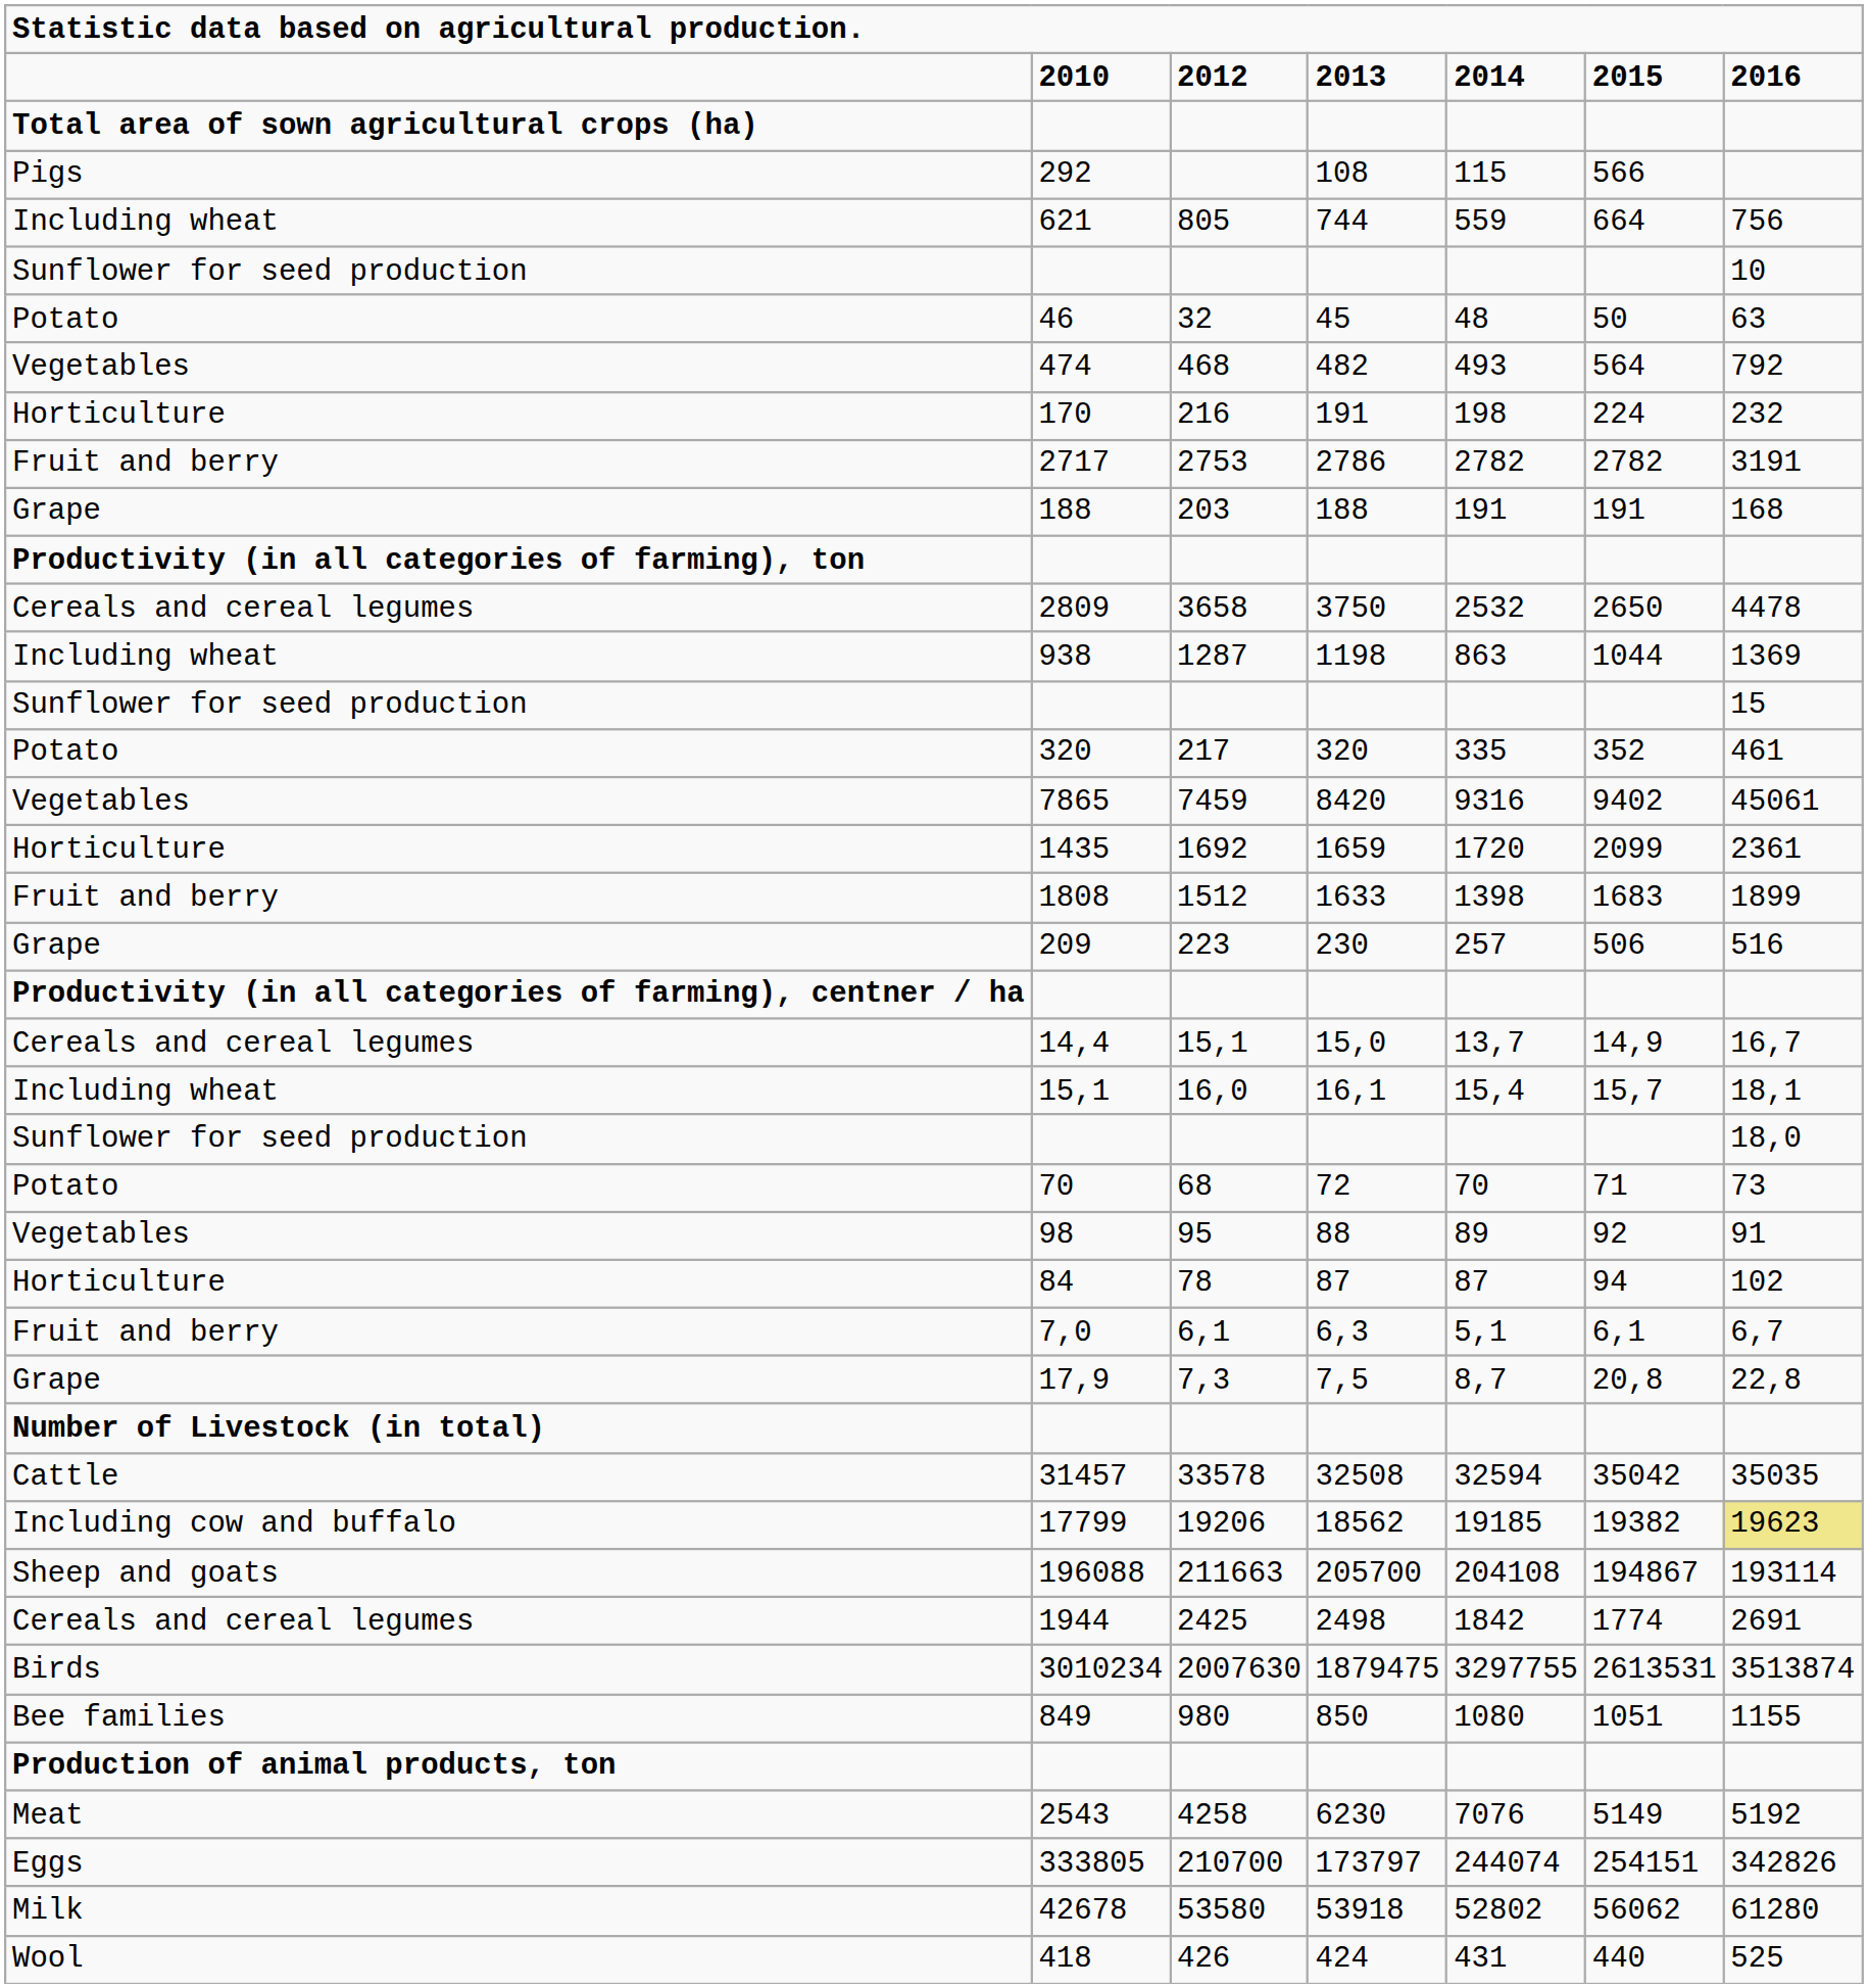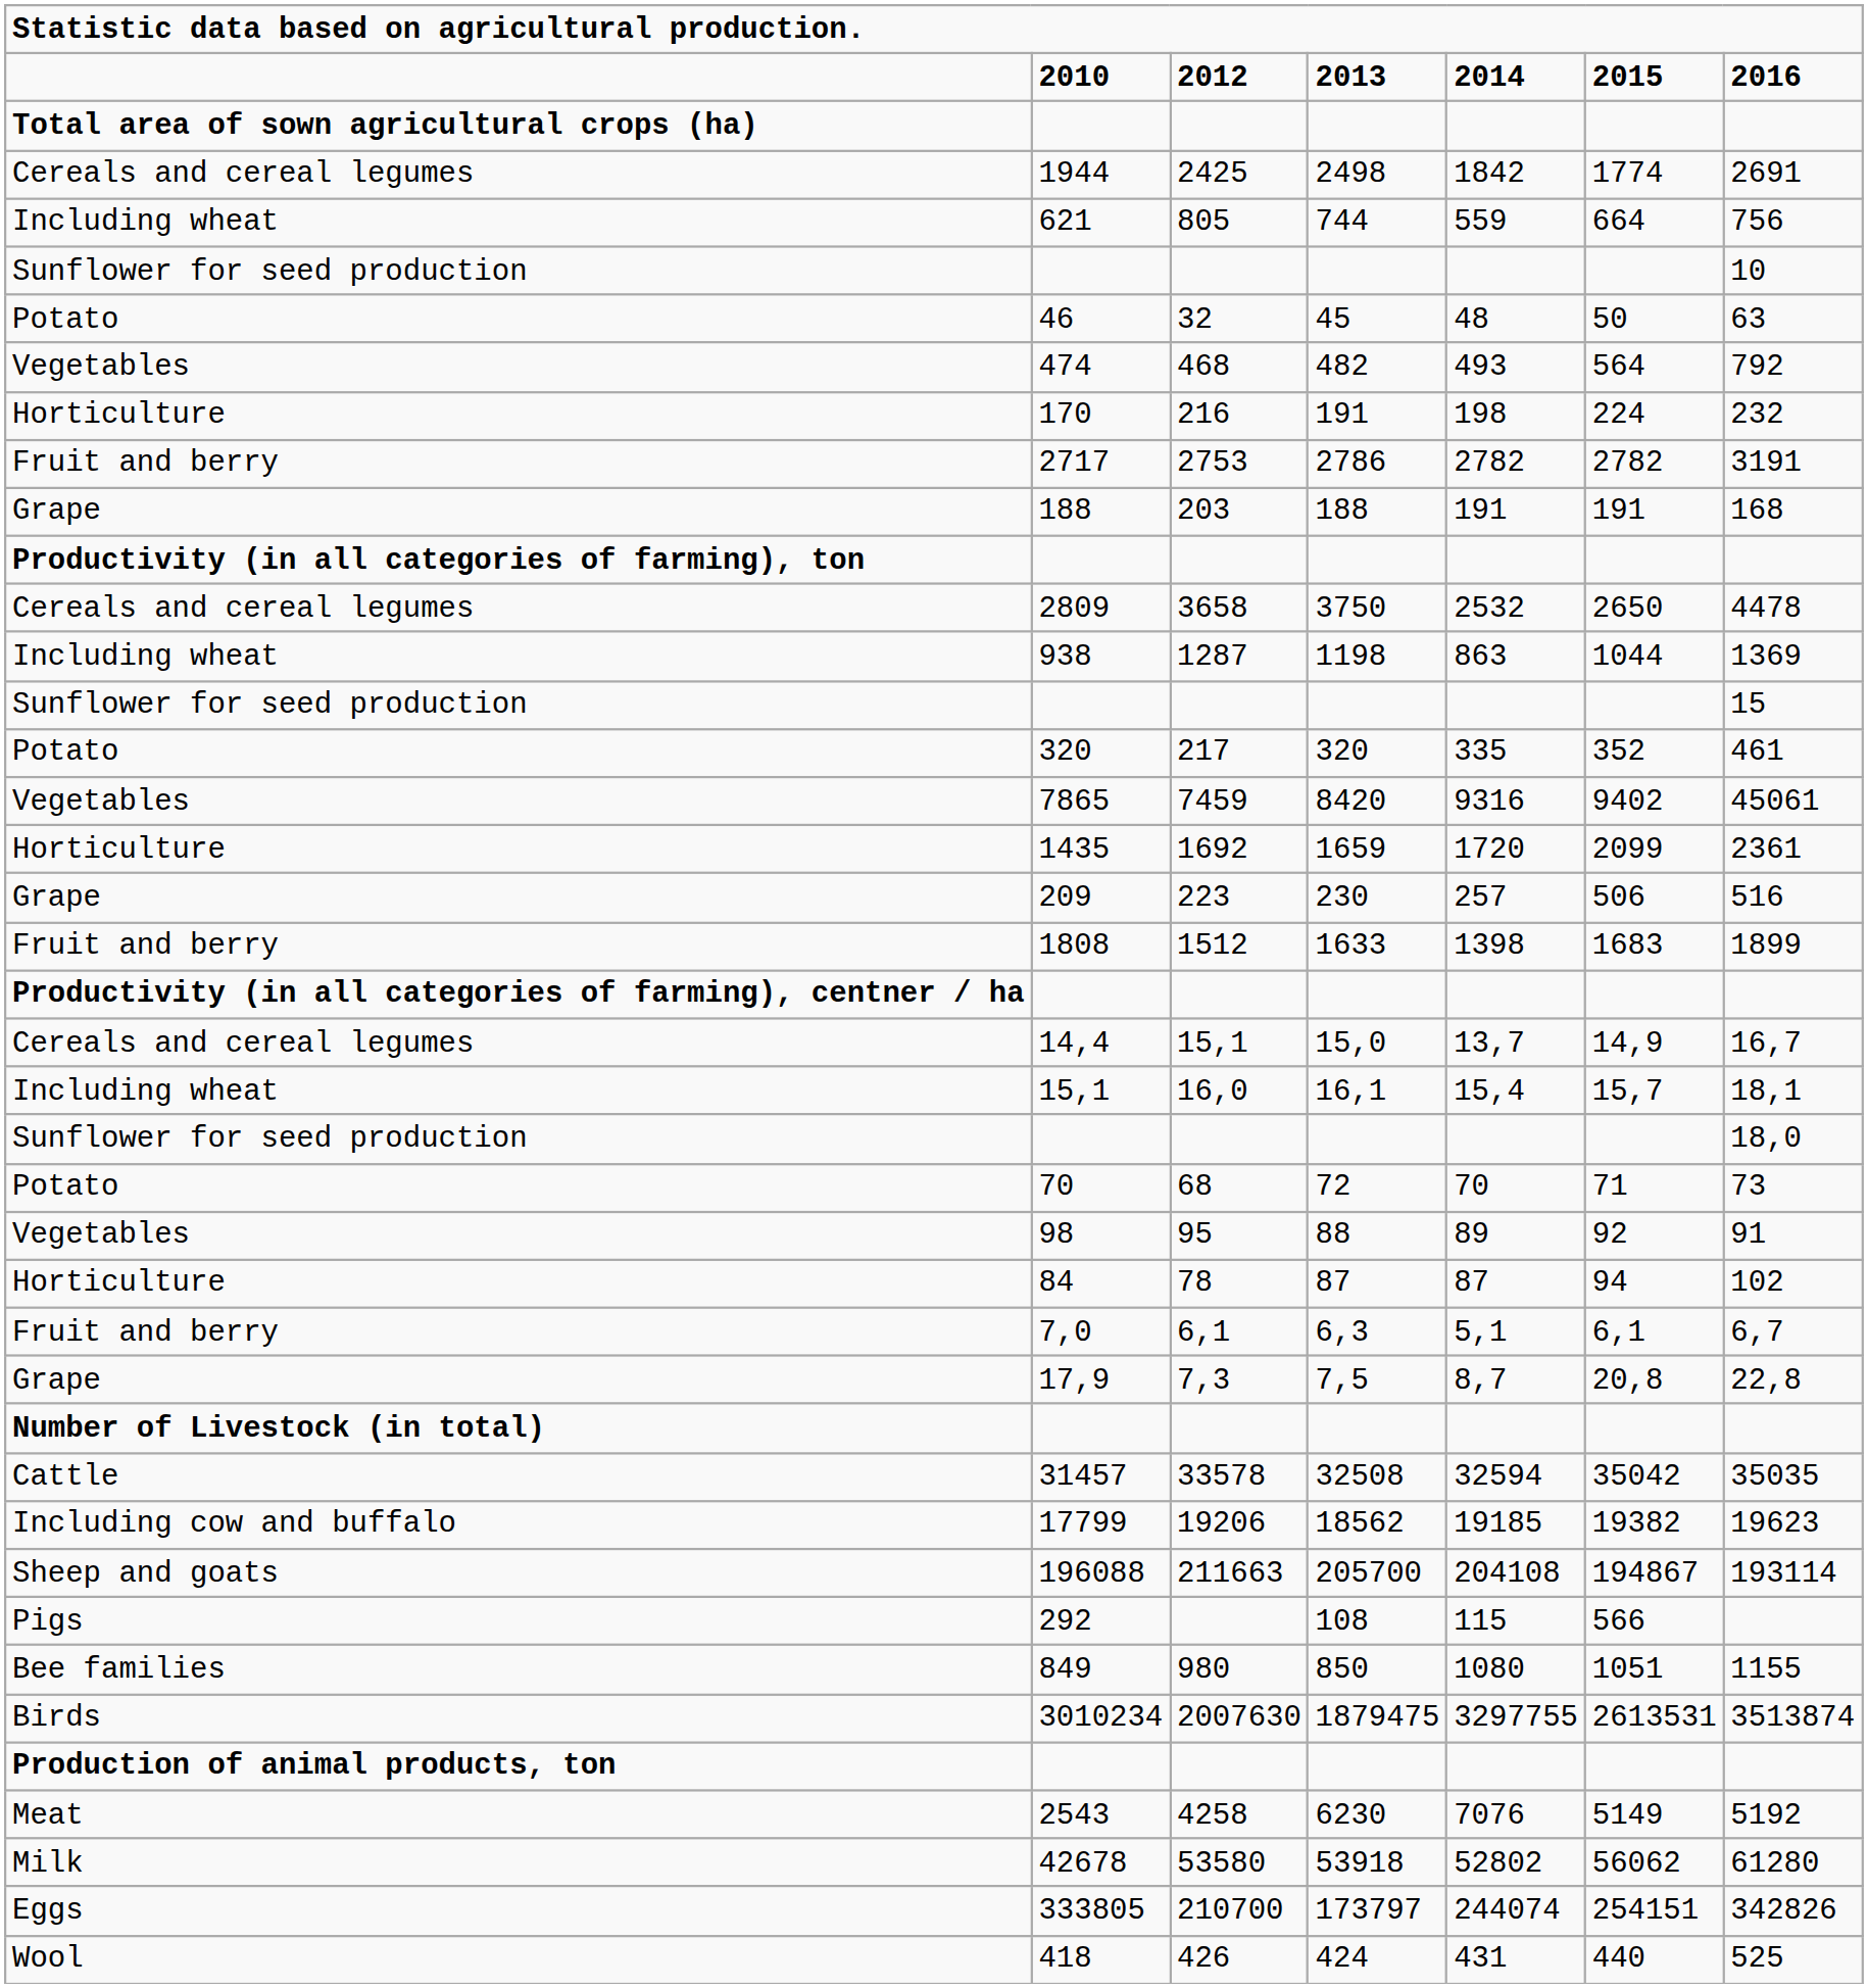 <table class="wikitable">
 <tr>
 <td colspan="7"><strong>Statistic data based on agricultural production.</strong></td>
 </tr>
 <tr>
 <td></td>
 <td><strong>2010</strong></td>
 <td><strong>2012</strong></td>
 <td><strong>2013</strong></td>
 <td><strong>2014</strong></td>
 <td><strong>2015</strong></td>
 <td><strong>2016</strong></td>
 </tr>
 <tr>
 <td><strong>Total area of sown agricultural crops (ha) </strong></td>
 <td></td>
 <td></td>
 <td></td>
 <td></td>
 <td></td>
 <td></td>
 </tr>
 <tr>
-<td>Pigs</td>
-<td>292</td>
-<td></td>
-<td>108</td>
-<td>115</td>
-<td>566</td>
-<td></td>
+<td>Cereals and cereal legumes</td>
+<td>1944</td>
+<td>2425</td>
+<td>2498</td>
+<td>1842</td>
+<td>1774</td>
+<td>2691</td>
 </tr>
 <tr>
 <td>Including wheat</td>
 <td>621</td>
 <td>805</td>
 <td>744</td>
 <td>559</td>
 <td>664</td>
 <td>756</td>
 </tr>
 <tr>
 <td>Sunflower for seed production</td>
 <td></td>
 <td></td>
 <td></td>
 <td></td>
 <td></td>
 <td>10</td>
 </tr>
 <tr>
 <td>Potato</td>
 <td>46</td>
 <td>32</td>
 <td>45</td>
 <td>48</td>
 <td>50</td>
 <td>63</td>
 </tr>
 <tr>
 <td>Vegetables</td>
 <td>474</td>
 <td>468</td>
 <td>482</td>
 <td>493</td>
 <td>564</td>
 <td>792</td>
 </tr>
 <tr>
 <td>Horticulture</td>
 <td>170</td>
 <td>216</td>
 <td>191</td>
 <td>198</td>
 <td>224</td>
 <td>232</td>
 </tr>
 <tr>
 <td>Fruit and berry</td>
 <td>2717</td>
 <td>2753</td>
 <td>2786</td>
 <td>2782</td>
 <td>2782</td>
 <td>3191</td>
 </tr>
 <tr>
 <td>Grape</td>
 <td>188</td>
 <td>203</td>
 <td>188</td>
 <td>191</td>
 <td>191</td>
 <td>168</td>
 </tr>
 <tr>
 <td><strong>Productivity (in all categories of farming), ton</strong></td>
 <td></td>
 <td></td>
 <td></td>
 <td></td>
 <td></td>
 <td></td>
 </tr>
 <tr>
 <td>Cereals and cereal legumes</td>
 <td>2809</td>
 <td>3658</td>
 <td>3750</td>
 <td>2532</td>
 <td>2650</td>
 <td>4478</td>
 </tr>
 <tr>
 <td>Including wheat</td>
 <td>938</td>
 <td>1287</td>
 <td>1198</td>
 <td>863</td>
 <td>1044</td>
 <td>1369</td>
 </tr>
 <tr>
 <td>Sunflower for seed production</td>
 <td></td>
 <td></td>
 <td></td>
 <td></td>
 <td></td>
 <td>15</td>
 </tr>
 <tr>
 <td>Potato</td>
 <td>320</td>
 <td>217</td>
 <td>320</td>
 <td>335</td>
 <td>352</td>
 <td>461</td>
 </tr>
 <tr>
 <td>Vegetables</td>
 <td>7865</td>
 <td>7459</td>
 <td>8420</td>
 <td>9316</td>
 <td>9402</td>
 <td>45061</td>
 </tr>
 <tr>
 <td>Horticulture</td>
 <td>1435</td>
 <td>1692</td>
 <td>1659</td>
 <td>1720</td>
 <td>2099</td>
 <td>2361</td>
 </tr>
 <tr>
+<td>Grape</td>
+<td>209</td>
+<td>223</td>
+<td>230</td>
+<td>257</td>
+<td>506</td>
+<td>516</td>
+</tr>
+<tr>
 <td>Fruit and berry</td>
 <td>1808</td>
 <td>1512</td>
 <td>1633</td>
 <td>1398</td>
 <td>1683</td>
 <td>1899</td>
-</tr>
-<tr>
-<td>Grape</td>
-<td>209</td>
-<td>223</td>
-<td>230</td>
-<td>257</td>
-<td>506</td>
-<td>516</td>
 </tr>
 <tr>
 <td><strong>Productivity (in all categories of farming), centner / ha</strong></td>
 <td></td>
 <td></td>
 <td></td>
 <td></td>
 <td></td>
 <td></td>
 </tr>
 <tr>
 <td>Cereals and cereal legumes</td>
 <td>14,4</td>
 <td>15,1</td>
 <td>15,0</td>
 <td>13,7</td>
 <td>14,9</td>
 <td>16,7</td>
 </tr>
 <tr>
 <td>Including wheat</td>
 <td>15,1</td>
 <td>16,0</td>
 <td>16,1</td>
 <td>15,4</td>
 <td>15,7</td>
 <td>18,1</td>
 </tr>
 <tr>
 <td>Sunflower for seed production</td>
 <td></td>
 <td></td>
 <td></td>
 <td></td>
 <td></td>
 <td>18,0</td>
 </tr>
 <tr>
 <td>Potato</td>
 <td>70</td>
 <td>68</td>
 <td>72</td>
 <td>70</td>
 <td>71</td>
 <td>73</td>
 </tr>
 <tr>
 <td>Vegetables</td>
 <td>98</td>
 <td>95</td>
 <td>88</td>
 <td>89</td>
 <td>92</td>
 <td>91</td>
 </tr>
 <tr>
 <td>Horticulture</td>
 <td>84</td>
 <td>78</td>
 <td>87</td>
 <td>87</td>
 <td>94</td>
 <td>102</td>
 </tr>
 <tr>
 <td>Fruit and berry</td>
 <td>7,0</td>
 <td>6,1</td>
 <td>6,3</td>
 <td>5,1</td>
 <td>6,1</td>
 <td>6,7</td>
 </tr>
 <tr>
 <td>Grape</td>
 <td>17,9</td>
 <td>7,3</td>
 <td>7,5</td>
 <td>8,7</td>
 <td>20,8</td>
 <td>22,8</td>
 </tr>
 <tr>
 <td><strong>Number of Livestock (in total)</strong></td>
 <td></td>
 <td></td>
 <td></td>
 <td></td>
 <td></td>
 <td></td>
 </tr>
 <tr>
 <td>Cattle</td>
 <td>31457</td>
 <td>33578</td>
 <td>32508</td>
 <td>32594</td>
 <td>35042</td>
 <td>35035</td>
 </tr>
 <tr>
 <td>Including cow and buffalo</td>
 <td>17799</td>
 <td>19206</td>
 <td>18562</td>
 <td>19185</td>
 <td>19382</td>
-<td style="background: khaki;">19623</td>
+<td>19623</td>
 </tr>
 <tr>
 <td>Sheep and goats</td>
 <td>196088</td>
 <td>211663</td>
 <td>205700</td>
 <td>204108</td>
 <td>194867</td>
 <td>193114</td>
 </tr>
 <tr>
-<td>Cereals and cereal legumes</td>
-<td>1944</td>
-<td>2425</td>
-<td>2498</td>
-<td>1842</td>
-<td>1774</td>
-<td>2691</td>
+<td>Pigs</td>
+<td>292</td>
+<td></td>
+<td>108</td>
+<td>115</td>
+<td>566</td>
+<td></td>
+</tr>
+<tr>
+<td>Bee families</td>
+<td>849</td>
+<td>980</td>
+<td>850</td>
+<td>1080</td>
+<td>1051</td>
+<td>1155</td>
 </tr>
 <tr>
 <td>Birds</td>
 <td>3010234</td>
 <td>2007630</td>
 <td>1879475</td>
 <td>3297755</td>
 <td>2613531</td>
 <td>3513874</td>
-</tr>
-<tr>
-<td>Bee families</td>
-<td>849</td>
-<td>980</td>
-<td>850</td>
-<td>1080</td>
-<td>1051</td>
-<td>1155</td>
 </tr>
 <tr>
 <td><strong>Production of animal products, ton</strong></td>
 <td></td>
 <td></td>
 <td></td>
 <td></td>
 <td></td>
 <td></td>
 </tr>
 <tr>
 <td>Meat</td>
 <td>2543</td>
 <td>4258</td>
 <td>6230</td>
 <td>7076</td>
 <td>5149</td>
 <td>5192</td>
 </tr>
 <tr>
+<td>Milk</td>
+<td>42678</td>
+<td>53580</td>
+<td>53918</td>
+<td>52802</td>
+<td>56062</td>
+<td>61280</td>
+</tr>
+<tr>
 <td>Eggs</td>
 <td>333805</td>
 <td>210700</td>
 <td>173797</td>
 <td>244074</td>
 <td>254151</td>
 <td>342826</td>
-</tr>
-<tr>
-<td>Milk</td>
-<td>42678</td>
-<td>53580</td>
-<td>53918</td>
-<td>52802</td>
-<td>56062</td>
-<td>61280</td>
 </tr>
 <tr>
 <td>Wool</td>
 <td>418</td>
 <td>426</td>
 <td>424</td>
 <td>431</td>
 <td>440</td>
 <td>525</td>
 </tr>
 </table>
